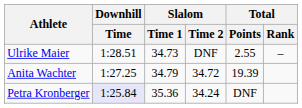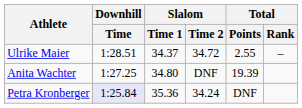 <table class="wikitable" style="font-size:90%">
 <tr>
 <th rowspan="2">Athlete</th>
 <th>Downhill</th>
 <th colspan="2">Slalom</th>
 <th colspan="2">Total</th>
 </tr>
 <tr>
 <th>Time</th>
 <th>Time 1</th>
 <th>Time 2</th>
 <th>Points</th>
 <th>Rank</th>
 </tr>
 <tr>
 <td><a href='#'>Ulrike Maier</a></td>
 <td align="center">1:28.51</td>
-<td align="center">34.73</td>
-<td align="center">DNF</td>
+<td align="center">34.37</td>
+<td align="center">34.72</td>
 <td align="center">2.55</td>
 <td align="center">–</td>
 </tr>
 <tr>
 <td><a href='#'>Anita Wachter</a></td>
 <td align="center">1:27.25</td>
-<td align="center">34.79</td>
-<td align="center">34.72</td>
+<td align="center">34.80</td>
+<td align="center">DNF</td>
 <td align="center">19.39</td>
 <td align="center"></td>
 </tr>
 <tr>
 <td><a href='#'>Petra Kronberger</a></td>
 <td align="center" style="background: lavender;">1:25.84</td>
 <td align="center">35.36</td>
 <td align="center">34.24</td>
 <td align="center">DNF</td>
 <td align="center"></td>
 </tr>
 </table>
